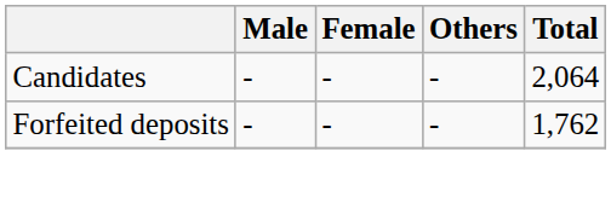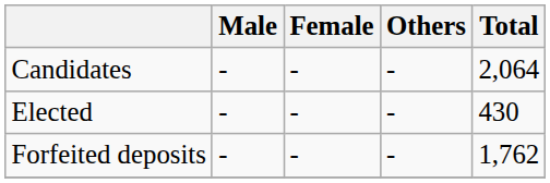 <table class="wikitable sortable">
 <tr>
 <th></th>
 <th>Male</th>
 <th>Female</th>
 <th>Others</th>
 <th>Total</th>
 </tr>
 <tr>
 <td>Candidates</td>
 <td>-</td>
 <td>-</td>
 <td>-</td>
 <td>2,064</td>
 </tr>
 <tr>
+<td>Elected</td>
+<td>-</td>
+<td>-</td>
+<td>-</td>
+<td>430</td>
+</tr>
+<tr>
 <td>Forfeited deposits</td>
 <td>-</td>
 <td>-</td>
 <td>-</td>
 <td>1,762</td>
 </tr>
 <tr>
 </tr>
 </table>
